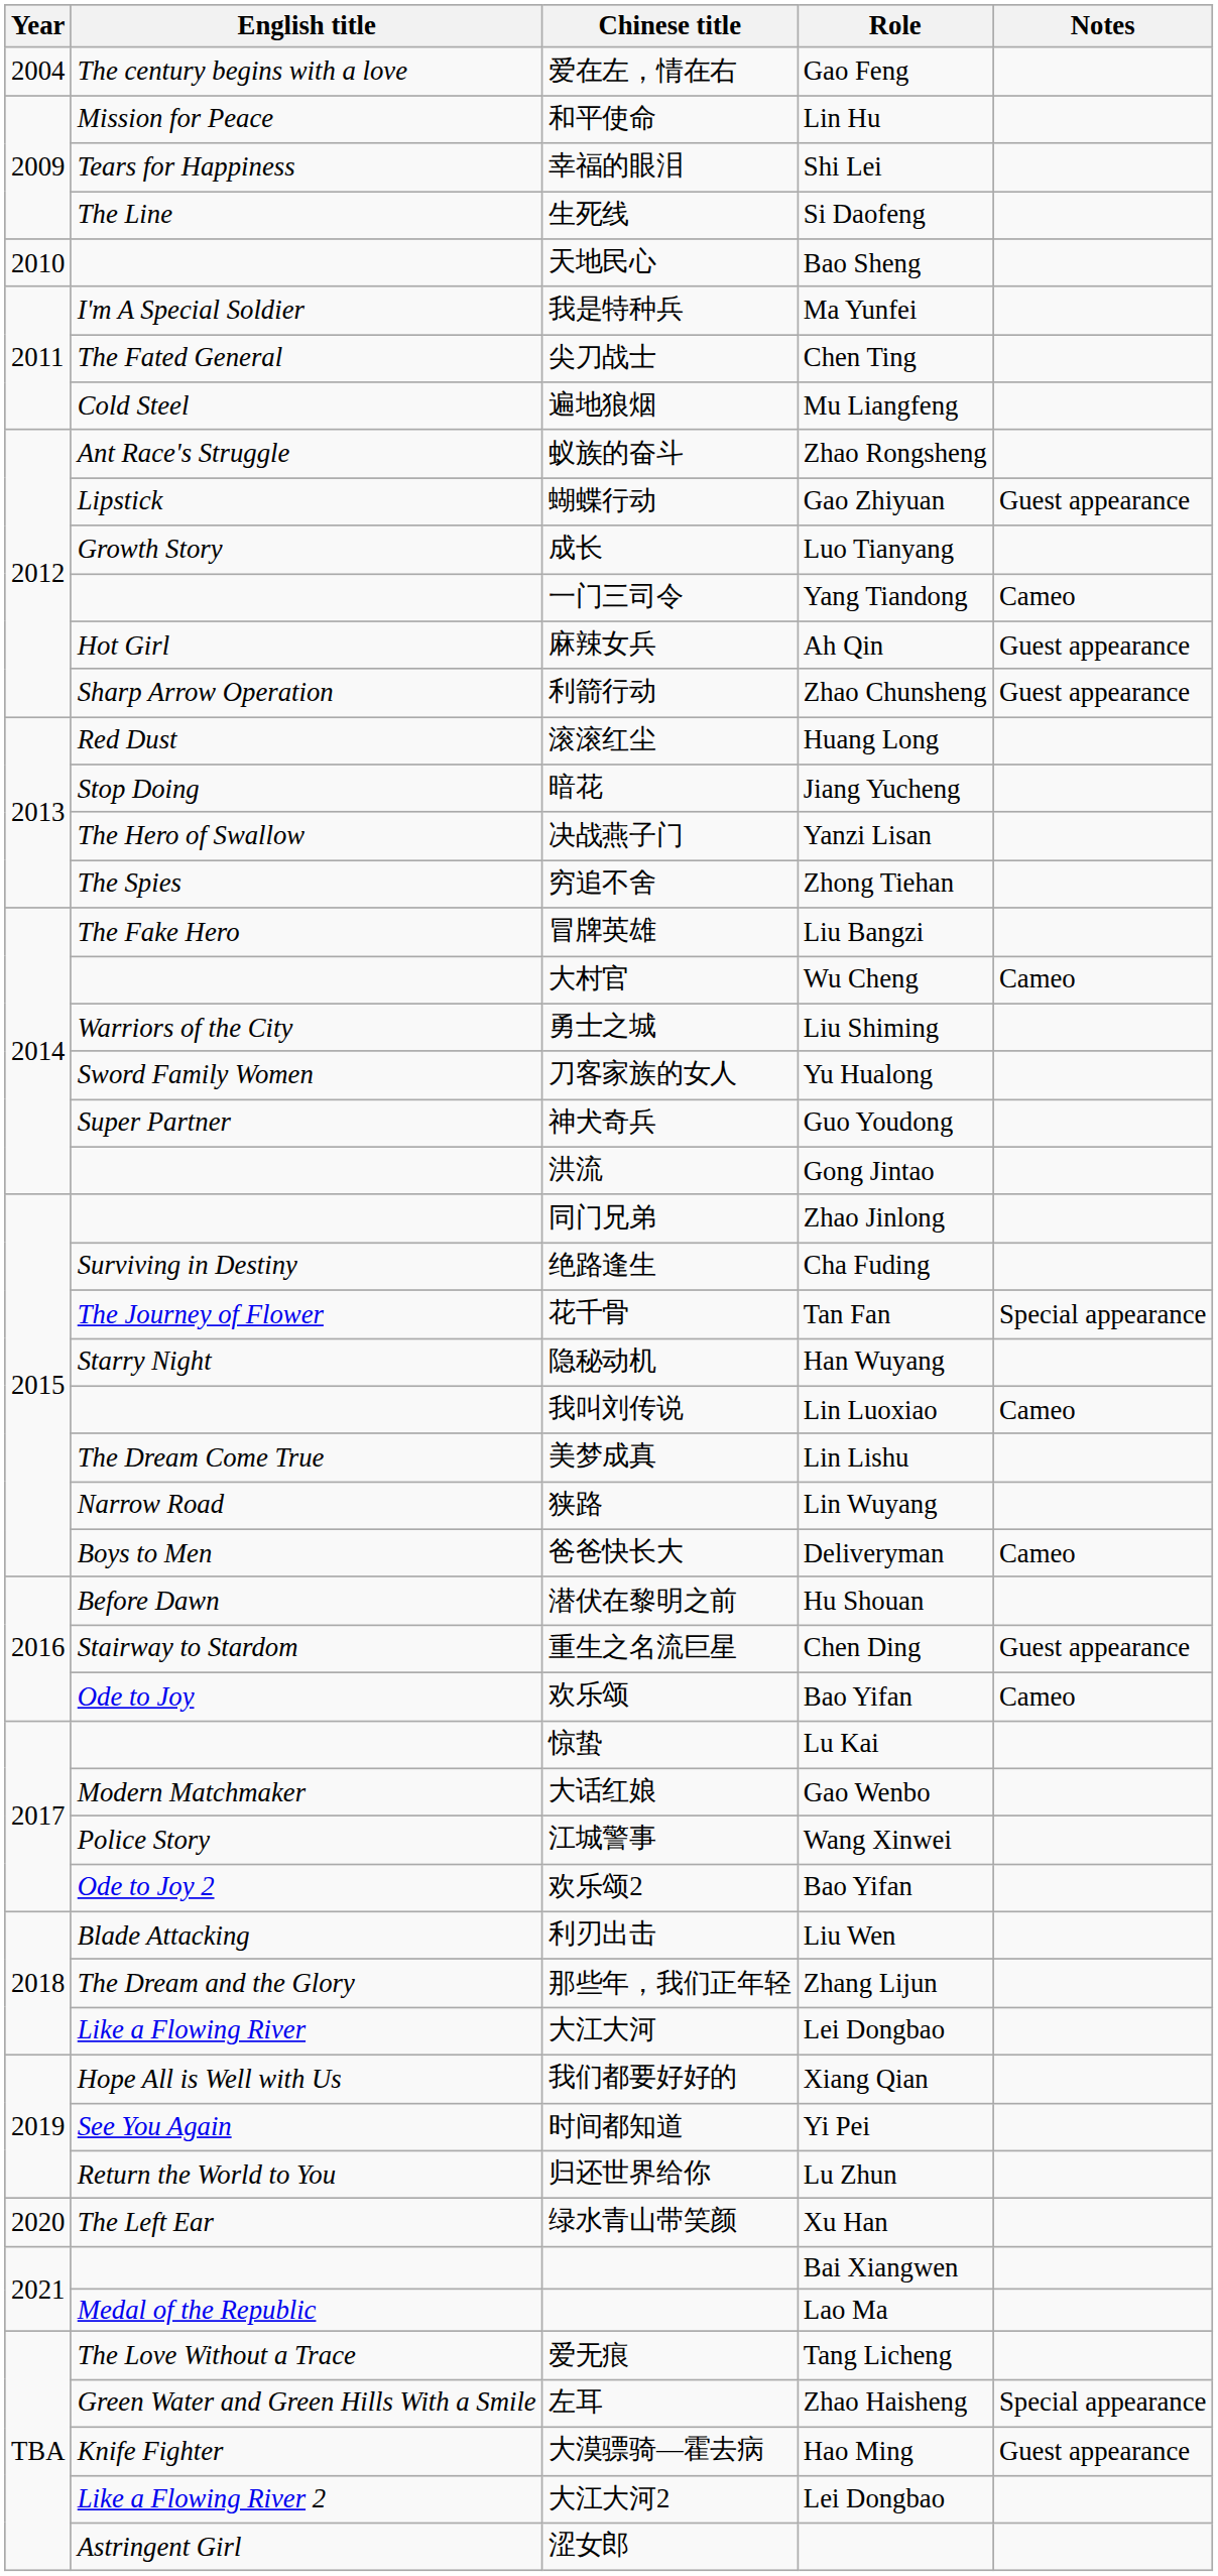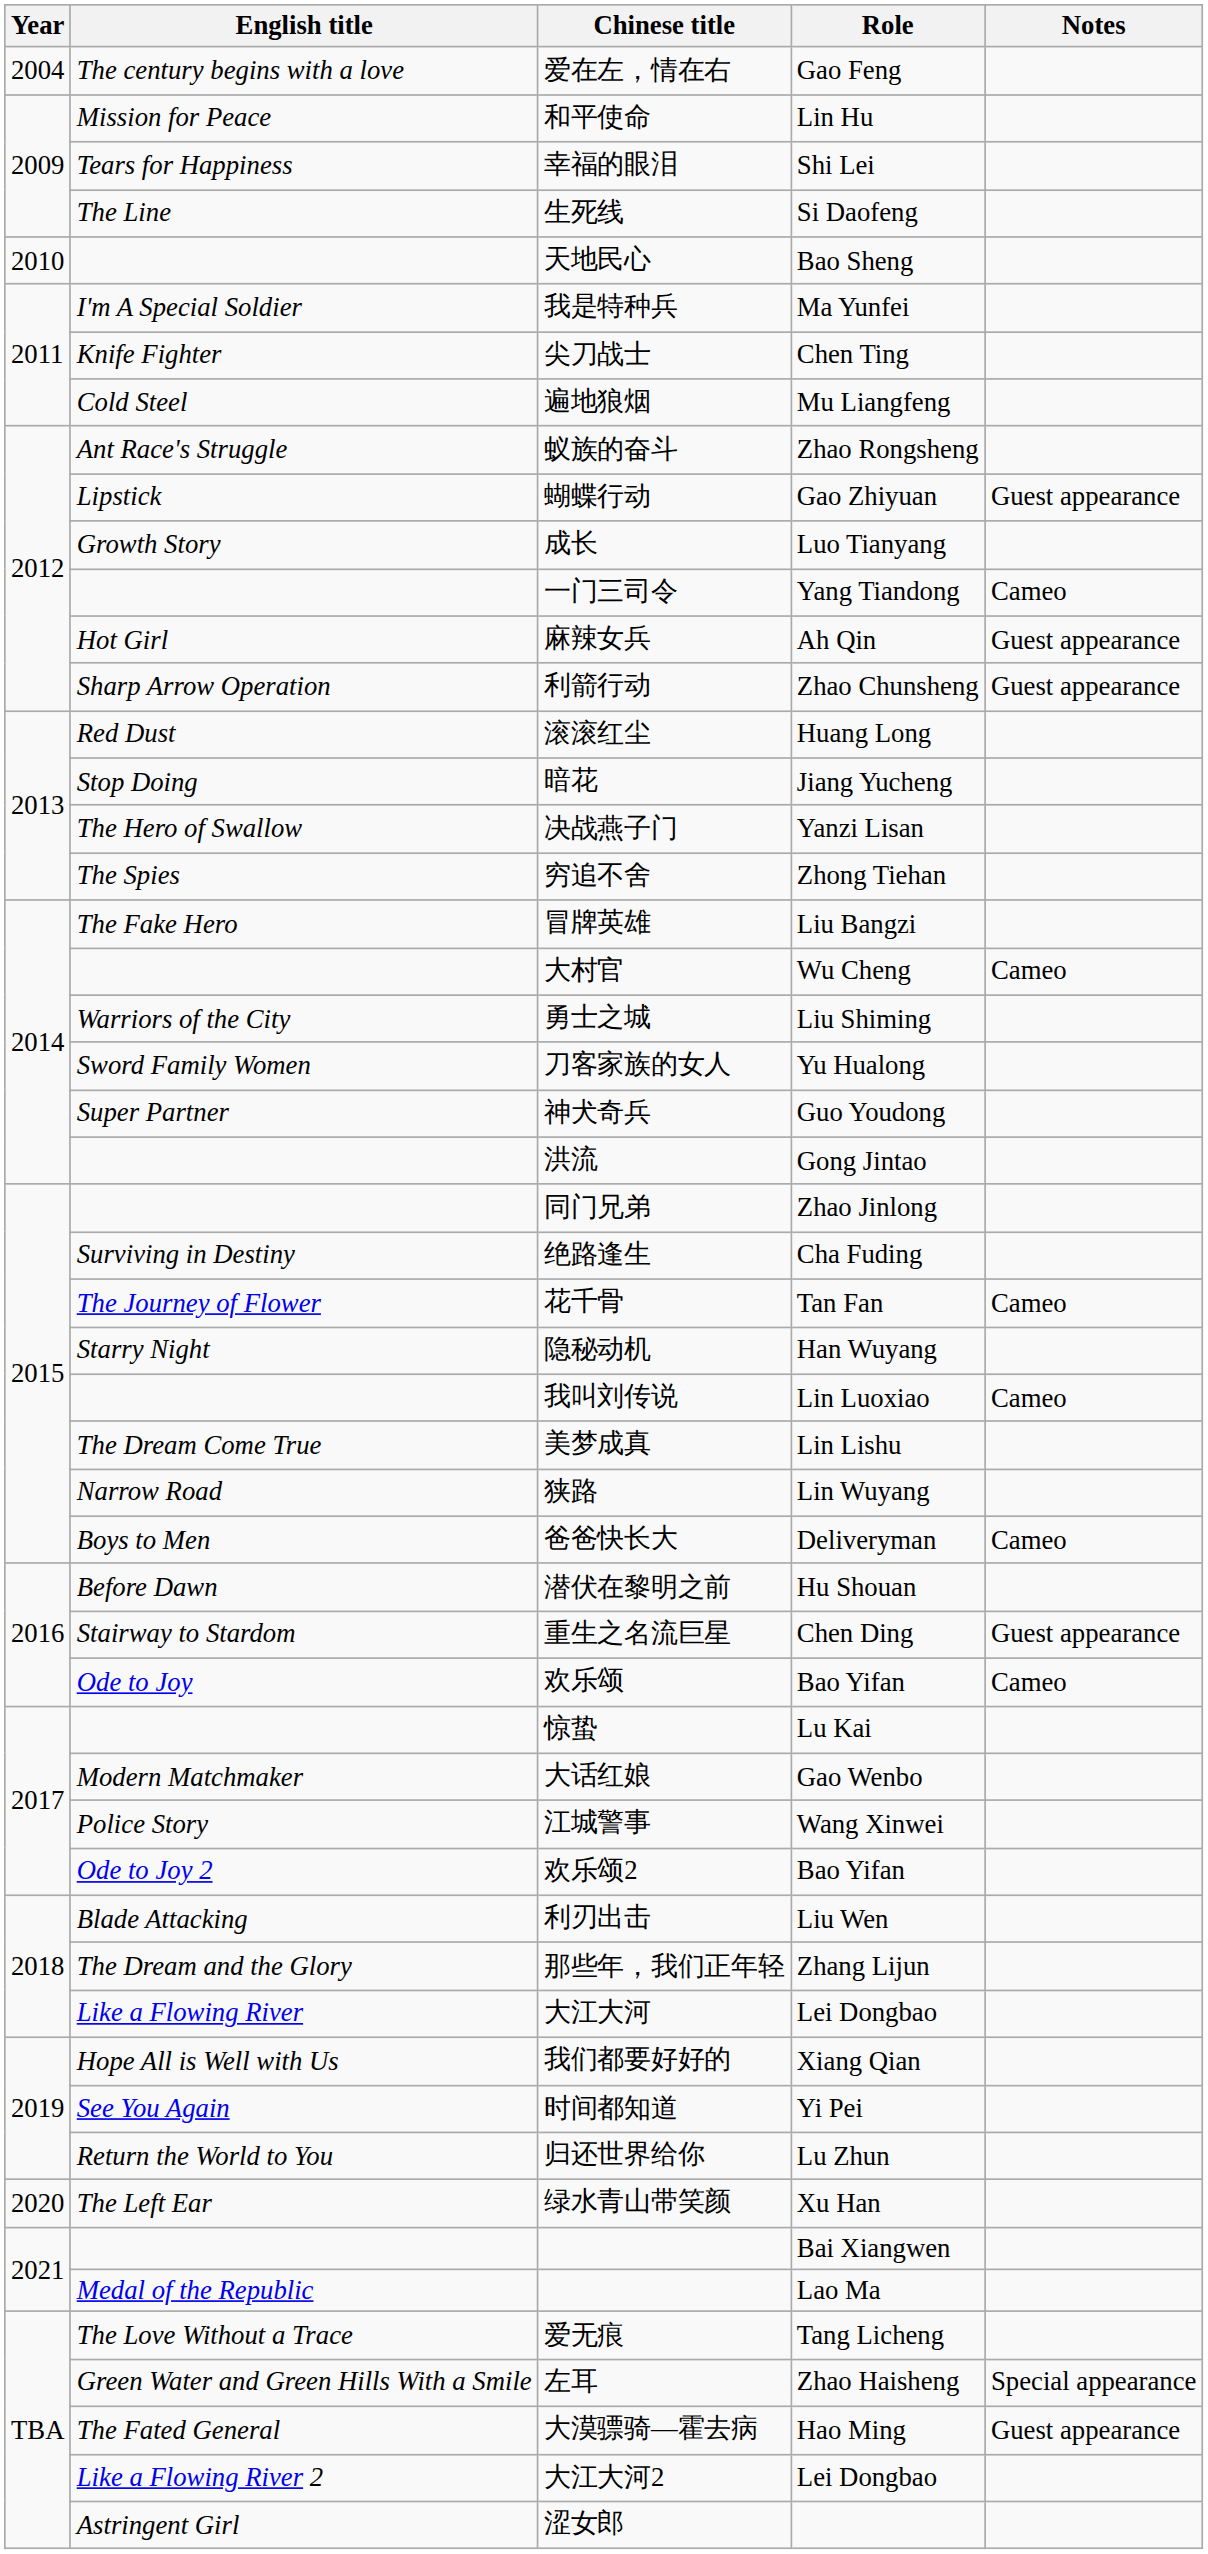 <table class="wikitable sortable">
 <tr>
 <th>Year</th>
 <th>English title</th>
 <th>Chinese title</th>
 <th>Role</th>
 <th>Notes</th>
 </tr>
 <tr>
 <td>2004</td>
 <td><em>The century begins with a love</em></td>
 <td>爱在左，情在右</td>
 <td>Gao Feng</td>
 <td></td>
 </tr>
 <tr>
 <td rowspan=3>2009</td>
 <td><em>Mission for Peace</em></td>
 <td>和平使命</td>
 <td>Lin Hu</td>
 <td></td>
 </tr>
 <tr>
 <td><em>Tears for Happiness</em></td>
 <td>幸福的眼泪</td>
 <td>Shi Lei</td>
 <td></td>
 </tr>
 <tr>
 <td><em>The Line</em></td>
 <td>生死线</td>
 <td>Si Daofeng</td>
 <td></td>
 </tr>
 <tr>
 <td>2010</td>
 <td></td>
 <td>天地民心</td>
 <td>Bao Sheng</td>
 <td></td>
 </tr>
 <tr>
 <td rowspan=3>2011</td>
 <td><em>I'm A Special Soldier</em></td>
 <td>我是特种兵</td>
 <td>Ma Yunfei</td>
 <td></td>
 </tr>
 <tr>
-<td><em>The Fated General</em></td>
+<td><em>Knife Fighter</em></td>
 <td>尖刀战士</td>
 <td>Chen Ting</td>
 <td></td>
 </tr>
 <tr>
 <td><em>Cold Steel</em></td>
 <td>遍地狼烟</td>
 <td>Mu Liangfeng</td>
 <td></td>
 </tr>
 <tr>
 <td rowspan=6>2012</td>
 <td><em>Ant Race's Struggle</em></td>
 <td>蚁族的奋斗</td>
 <td>Zhao Rongsheng</td>
 <td></td>
 </tr>
 <tr>
 <td><em>Lipstick</em></td>
 <td>蝴蝶行动</td>
 <td>Gao Zhiyuan</td>
 <td>Guest appearance</td>
 </tr>
 <tr>
 <td><em>Growth Story</em></td>
 <td>成长</td>
 <td>Luo Tianyang</td>
 <td></td>
 </tr>
 <tr>
 <td></td>
 <td>一门三司令</td>
 <td>Yang Tiandong</td>
 <td>Cameo</td>
 </tr>
 <tr>
 <td><em>Hot Girl</em></td>
 <td>麻辣女兵</td>
 <td>Ah Qin</td>
 <td>Guest appearance</td>
 </tr>
 <tr>
 <td><em>Sharp Arrow Operation</em></td>
 <td>利箭行动</td>
 <td>Zhao Chunsheng</td>
 <td>Guest appearance</td>
 </tr>
 <tr>
 <td rowspan=4>2013</td>
 <td><em>Red Dust</em></td>
 <td>滚滚红尘</td>
 <td>Huang Long</td>
 <td></td>
 </tr>
 <tr>
 <td><em>Stop Doing</em></td>
 <td>暗花</td>
 <td>Jiang Yucheng</td>
 <td></td>
 </tr>
 <tr>
 <td><em>The Hero of Swallow</em></td>
 <td>决战燕子门</td>
 <td>Yanzi Lisan</td>
 <td></td>
 </tr>
 <tr>
 <td><em>The Spies</em></td>
 <td>穷追不舍</td>
 <td>Zhong Tiehan</td>
 <td></td>
 </tr>
 <tr>
 <td rowspan=6>2014</td>
 <td><em>The Fake Hero</em></td>
 <td>冒牌英雄</td>
 <td>Liu Bangzi</td>
 <td></td>
 </tr>
 <tr>
 <td></td>
 <td>大村官</td>
 <td>Wu Cheng</td>
 <td>Cameo</td>
 </tr>
 <tr>
 <td><em>Warriors of the City</em></td>
 <td>勇士之城</td>
 <td>Liu Shiming</td>
 <td></td>
 </tr>
 <tr>
 <td><em>Sword Family Women</em></td>
 <td>刀客家族的女人</td>
 <td>Yu Hualong</td>
 <td></td>
 </tr>
 <tr>
 <td><em>Super Partner</em></td>
 <td>神犬奇兵</td>
 <td>Guo Youdong</td>
 <td></td>
 </tr>
 <tr>
 <td></td>
 <td>洪流</td>
 <td>Gong Jintao</td>
 <td></td>
 </tr>
 <tr>
 <td rowspan=8>2015</td>
 <td></td>
 <td>同门兄弟</td>
 <td>Zhao Jinlong</td>
 <td></td>
 </tr>
 <tr>
 <td><em>Surviving in Destiny</em></td>
 <td>绝路逢生</td>
 <td>Cha Fuding</td>
 <td></td>
 </tr>
 <tr>
 <td><em><a href='#'>The Journey of Flower</a></em></td>
 <td>花千骨</td>
 <td>Tan Fan</td>
-<td>Special appearance</td>
+<td>Cameo</td>
 </tr>
 <tr>
 <td><em>Starry Night</em></td>
 <td>隐秘动机</td>
 <td>Han Wuyang</td>
 <td></td>
 </tr>
 <tr>
 <td></td>
 <td>我叫刘传说</td>
 <td>Lin Luoxiao</td>
 <td>Cameo</td>
 </tr>
 <tr>
 <td><em>The Dream Come True</em></td>
 <td>美梦成真</td>
 <td>Lin Lishu</td>
 <td></td>
 </tr>
 <tr>
 <td><em>Narrow Road</em></td>
 <td>狭路</td>
 <td>Lin Wuyang</td>
 <td></td>
 </tr>
 <tr>
 <td><em>Boys to Men</em></td>
 <td>爸爸快长大</td>
 <td>Deliveryman</td>
 <td>Cameo</td>
 </tr>
 <tr>
 <td rowspan=3>2016</td>
 <td><em>Before Dawn</em></td>
 <td>潜伏在黎明之前</td>
 <td>Hu Shouan</td>
 <td></td>
 </tr>
 <tr>
 <td><em>Stairway to Stardom</em></td>
 <td>重生之名流巨星</td>
 <td>Chen Ding</td>
 <td>Guest appearance</td>
 </tr>
 <tr>
 <td><em><a href='#'>Ode to Joy</a></em></td>
 <td>欢乐颂</td>
 <td>Bao Yifan</td>
 <td>Cameo</td>
 </tr>
 <tr>
 <td rowspan=4>2017</td>
 <td></td>
 <td>惊蛰</td>
 <td>Lu Kai</td>
 <td></td>
 </tr>
 <tr>
 <td><em>Modern Matchmaker</em></td>
 <td>大话红娘</td>
 <td>Gao Wenbo</td>
 <td></td>
 </tr>
 <tr>
 <td><em>Police Story</em></td>
 <td>江城警事</td>
 <td>Wang Xinwei</td>
 <td></td>
 </tr>
 <tr>
 <td><em><a href='#'>Ode to Joy 2</a></em></td>
 <td>欢乐颂2</td>
 <td>Bao Yifan</td>
 <td></td>
 </tr>
 <tr>
 <td rowspan=3>2018</td>
 <td><em>Blade Attacking</em></td>
 <td>利刃出击</td>
 <td>Liu Wen</td>
 <td></td>
 </tr>
 <tr>
 <td><em>The Dream and the Glory</em></td>
 <td>那些年，我们正年轻</td>
 <td>Zhang Lijun</td>
 <td></td>
 </tr>
 <tr>
 <td><em><a href='#'>Like a Flowing River</a></em></td>
 <td>大江大河</td>
 <td>Lei Dongbao</td>
 <td></td>
 </tr>
 <tr>
 <td rowspan=3>2019</td>
 <td><em>Hope All is Well with Us</em></td>
 <td>我们都要好好的</td>
 <td>Xiang Qian</td>
 <td></td>
 </tr>
 <tr>
 <td><em><a href='#'>See You Again</a></em></td>
 <td>时间都知道</td>
 <td>Yi Pei</td>
 <td></td>
 </tr>
 <tr>
 <td><em>Return the World to You</em></td>
 <td>归还世界给你</td>
 <td>Lu Zhun</td>
 <td></td>
 </tr>
 <tr>
 <td>2020</td>
 <td><em>The Left Ear</em></td>
 <td>绿水青山带笑颜</td>
 <td>Xu Han</td>
 <td></td>
 </tr>
 <tr>
 <td rowspan="2">2021</td>
 <td></td>
 <td></td>
 <td>Bai Xiangwen</td>
 <td></td>
 </tr>
 <tr>
 <td><em><a href='#'>Medal of the Republic</a></em></td>
 <td></td>
 <td>Lao Ma</td>
 <td></td>
 </tr>
 <tr>
 <td rowspan=5>TBA</td>
 <td><em>The Love Without a Trace</em></td>
 <td>爱无痕</td>
 <td>Tang Licheng</td>
 <td></td>
 </tr>
 <tr>
 <td><em>Green Water and Green Hills With a Smile </em></td>
 <td>左耳</td>
 <td>Zhao Haisheng</td>
 <td>Special appearance</td>
 </tr>
 <tr>
-<td><em>Knife Fighter</em></td>
+<td><em>The Fated General</em></td>
 <td>大漠骠骑—霍去病</td>
 <td>Hao Ming</td>
 <td>Guest appearance</td>
 </tr>
 <tr>
 <td><em><a href='#'>Like a Flowing River</a> 2</em></td>
 <td>大江大河2</td>
 <td>Lei Dongbao</td>
 <td></td>
 </tr>
 <tr>
 <td><em>Astringent Girl</em></td>
 <td>涩女郎</td>
 <td></td>
 <td></td>
 </tr>
 </table>
